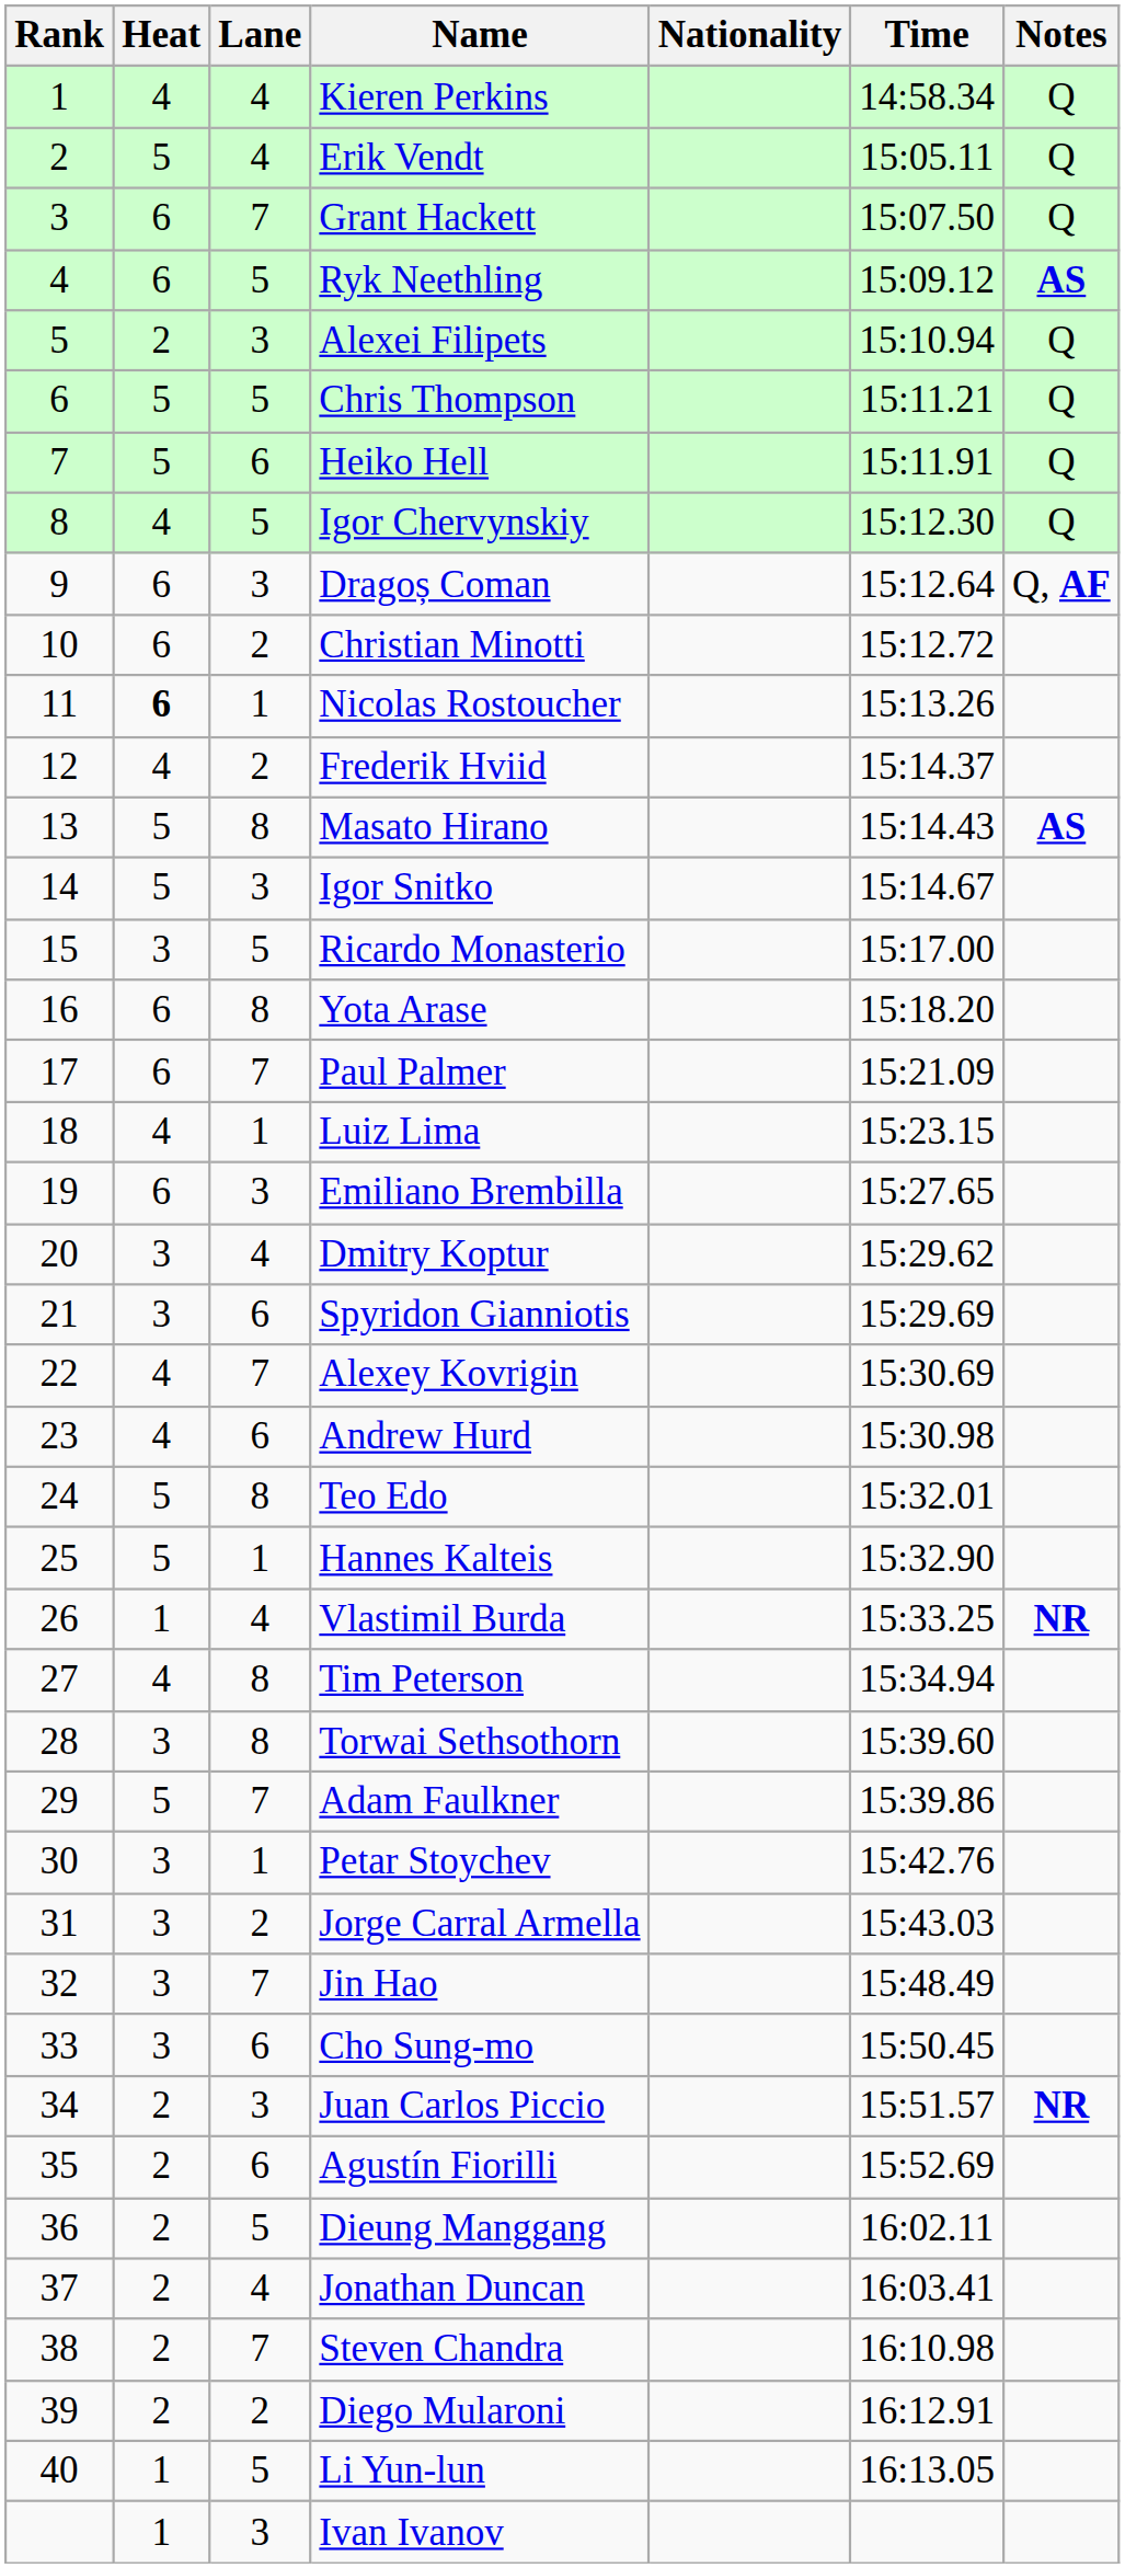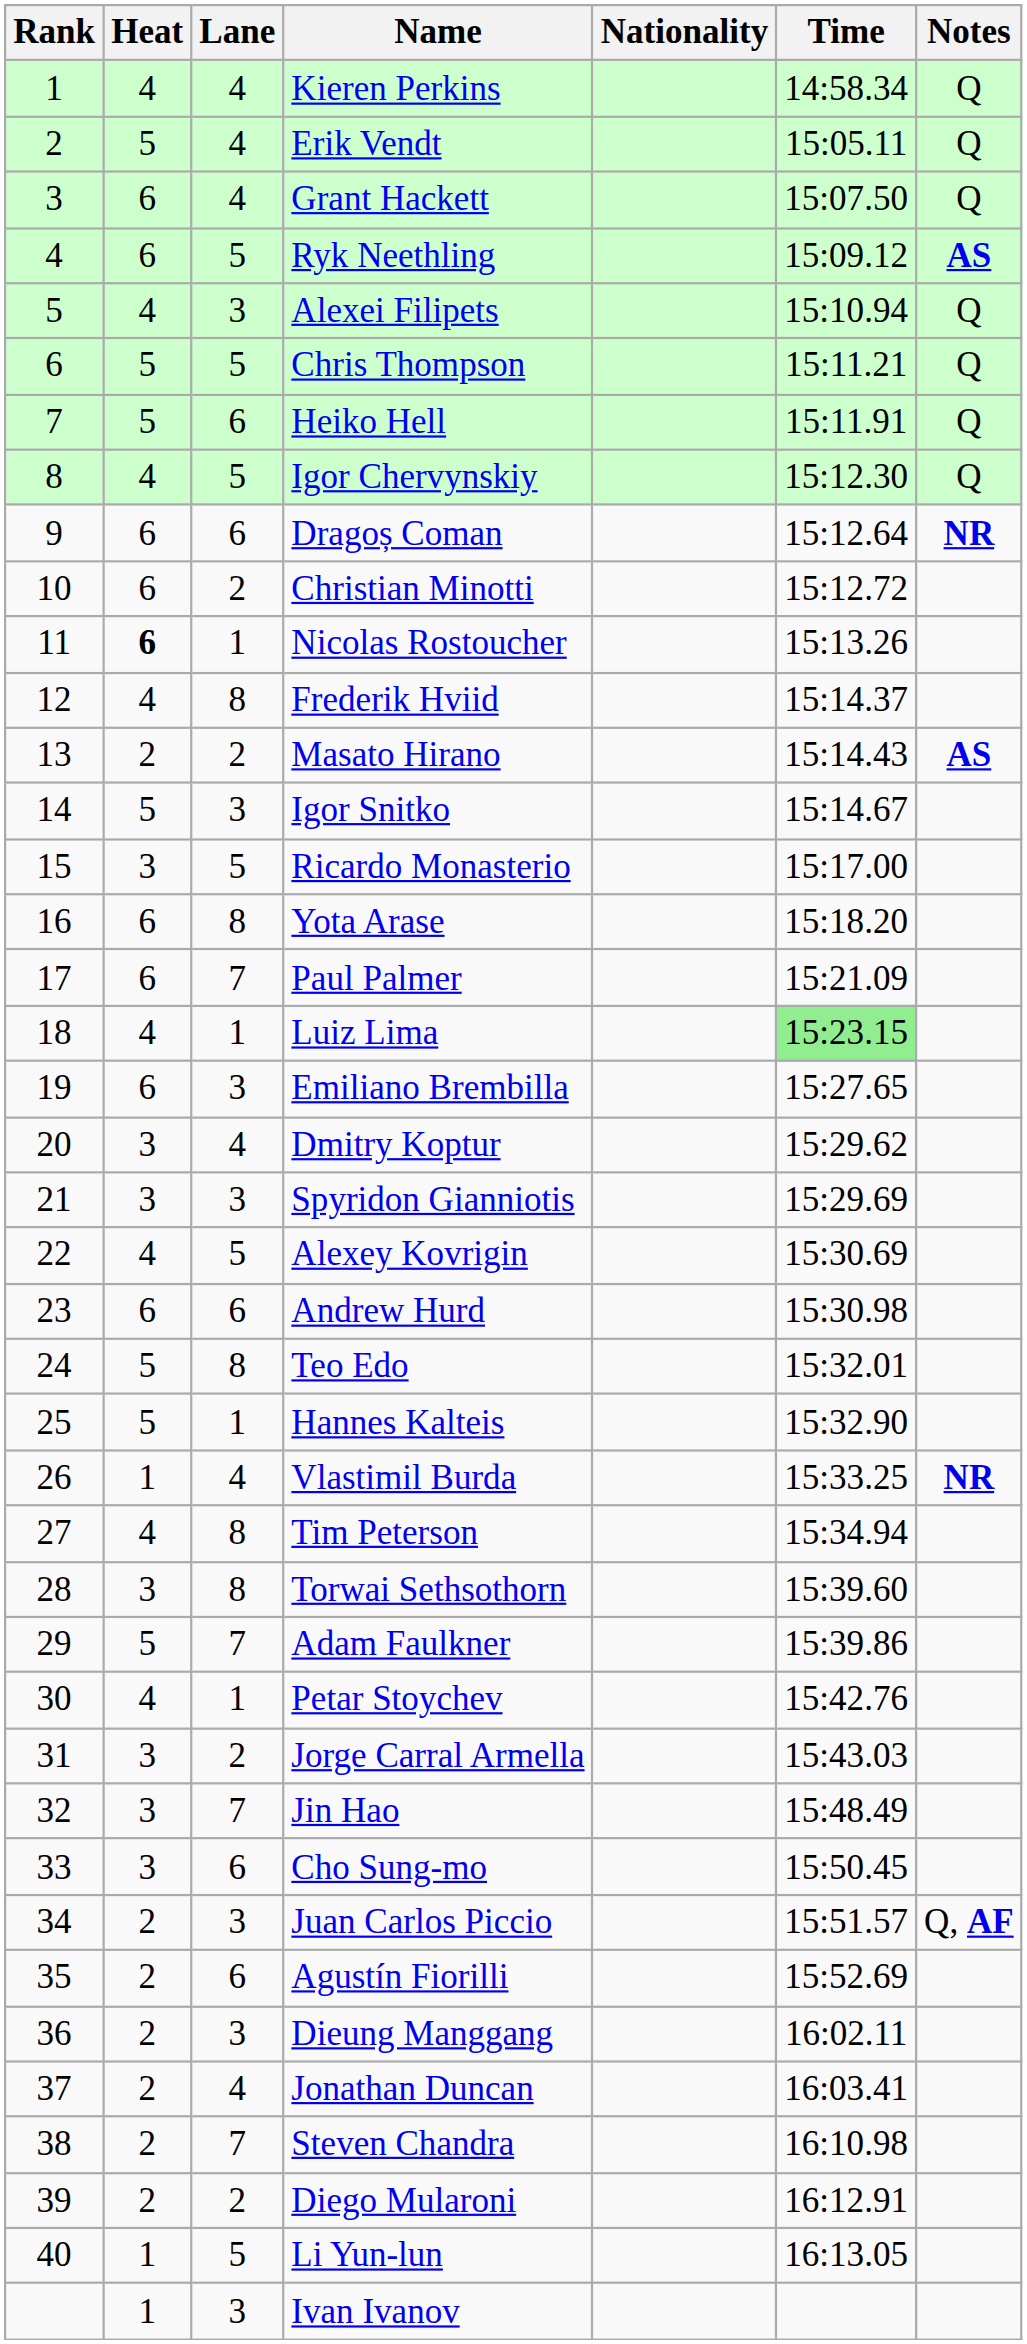 <table class="wikitable sortable" style="text-align:center">
 <tr>
 <th>Rank</th>
 <th>Heat</th>
 <th>Lane</th>
 <th>Name</th>
 <th>Nationality</th>
 <th>Time</th>
 <th>Notes</th>
 </tr>
 <tr bgcolor=#cfc>
 <td>1</td>
 <td>4</td>
 <td>4</td>
 <td align=left><a href='#'>Kieren Perkins</a></td>
 <td align=left></td>
 <td>14:58.34</td>
 <td>Q</td>
 </tr>
 <tr bgcolor=#cfc>
 <td>2</td>
 <td>5</td>
 <td>4</td>
 <td align=left><a href='#'>Erik Vendt</a></td>
 <td align=left></td>
 <td>15:05.11</td>
 <td>Q</td>
 </tr>
 <tr bgcolor=#cfc>
 <td>3</td>
 <td>6</td>
-<td>7</td>
+<td>4</td>
 <td align=left><a href='#'>Grant Hackett</a></td>
 <td align=left></td>
 <td>15:07.50</td>
 <td>Q</td>
 </tr>
 <tr bgcolor=#cfc>
 <td>4</td>
 <td>6</td>
 <td>5</td>
 <td align=left><a href='#'>Ryk Neethling</a></td>
 <td align=left></td>
 <td>15:09.12</td>
 <td><strong><a href='#'>AS</a></strong></td>
 </tr>
 <tr bgcolor=#cfc>
 <td>5</td>
-<td>2</td>
+<td>4</td>
 <td>3</td>
 <td align=left><a href='#'>Alexei Filipets</a></td>
 <td align=left></td>
 <td>15:10.94</td>
 <td>Q</td>
 </tr>
 <tr bgcolor=#cfc>
 <td>6</td>
 <td>5</td>
 <td>5</td>
 <td align=left><a href='#'>Chris Thompson</a></td>
 <td align=left></td>
 <td>15:11.21</td>
 <td>Q</td>
 </tr>
 <tr bgcolor=#cfc>
 <td>7</td>
 <td>5</td>
 <td>6</td>
 <td align=left><a href='#'>Heiko Hell</a></td>
 <td align=left></td>
 <td>15:11.91</td>
 <td>Q</td>
 </tr>
 <tr bgcolor=#cfc>
 <td>8</td>
 <td>4</td>
 <td>5</td>
 <td align=left><a href='#'>Igor Chervynskiy</a></td>
 <td align=left></td>
 <td>15:12.30</td>
 <td>Q</td>
 </tr>
 <tr>
 <td>9</td>
 <td>6</td>
-<td>3</td>
+<td>6</td>
 <td align=left><a href='#'>Dragoș Coman</a></td>
 <td align=left></td>
 <td>15:12.64</td>
-<td>Q, <strong><a href='#'>AF</a></strong></td>
+<td><strong><a href='#'>NR</a></strong></td>
 </tr>
 <tr>
 <td>10</td>
 <td>6</td>
 <td>2</td>
 <td align=left><a href='#'>Christian Minotti</a></td>
 <td align=left></td>
 <td>15:12.72</td>
 <td></td>
 </tr>
 <tr>
 <td>11</td>
 <td><strong>6</strong></td>
 <td>1</td>
 <td align=left><a href='#'>Nicolas Rostoucher</a></td>
 <td align=left></td>
 <td>15:13.26</td>
 <td></td>
 </tr>
 <tr>
 <td>12</td>
 <td>4</td>
-<td>2</td>
+<td>8</td>
 <td align=left><a href='#'>Frederik Hviid</a></td>
 <td align=left></td>
 <td>15:14.37</td>
 <td></td>
 </tr>
 <tr>
 <td>13</td>
-<td>5</td>
-<td>8</td>
+<td>2</td>
+<td>2</td>
 <td align=left><a href='#'>Masato Hirano</a></td>
 <td align=left></td>
 <td>15:14.43</td>
 <td><strong><a href='#'>AS</a></strong></td>
 </tr>
 <tr>
 <td>14</td>
 <td>5</td>
 <td>3</td>
 <td align=left><a href='#'>Igor Snitko</a></td>
 <td align=left></td>
 <td>15:14.67</td>
 <td></td>
 </tr>
 <tr>
 <td>15</td>
 <td>3</td>
 <td>5</td>
 <td align=left><a href='#'>Ricardo Monasterio</a></td>
 <td align=left></td>
 <td>15:17.00</td>
 <td></td>
 </tr>
 <tr>
 <td>16</td>
 <td>6</td>
 <td>8</td>
 <td align=left><a href='#'>Yota Arase</a></td>
 <td align=left></td>
 <td>15:18.20</td>
 <td></td>
 </tr>
 <tr>
 <td>17</td>
 <td>6</td>
 <td>7</td>
 <td align=left><a href='#'>Paul Palmer</a></td>
 <td align=left></td>
 <td>15:21.09</td>
 <td></td>
 </tr>
 <tr>
 <td>18</td>
 <td>4</td>
 <td>1</td>
 <td align=left><a href='#'>Luiz Lima</a></td>
 <td align=left></td>
-<td>15:23.15</td>
+<td style="background: lightgreen;">15:23.15</td>
 <td></td>
 </tr>
 <tr>
 <td>19</td>
 <td>6</td>
 <td>3</td>
 <td align=left><a href='#'>Emiliano Brembilla</a></td>
 <td align=left></td>
 <td>15:27.65</td>
 <td></td>
 </tr>
 <tr>
 <td>20</td>
 <td>3</td>
 <td>4</td>
 <td align=left><a href='#'>Dmitry Koptur</a></td>
 <td align=left></td>
 <td>15:29.62</td>
 <td></td>
 </tr>
 <tr>
 <td>21</td>
 <td>3</td>
-<td>6</td>
+<td>3</td>
 <td align=left><a href='#'>Spyridon Gianniotis</a></td>
 <td align=left></td>
 <td>15:29.69</td>
 <td></td>
 </tr>
 <tr>
 <td>22</td>
 <td>4</td>
-<td>7</td>
+<td>5</td>
 <td align=left><a href='#'>Alexey Kovrigin</a></td>
 <td align=left></td>
 <td>15:30.69</td>
 <td></td>
 </tr>
 <tr>
 <td>23</td>
-<td>4</td>
+<td>6</td>
 <td>6</td>
 <td align=left><a href='#'>Andrew Hurd</a></td>
 <td align=left></td>
 <td>15:30.98</td>
 <td></td>
 </tr>
 <tr>
 <td>24</td>
 <td>5</td>
 <td>8</td>
 <td align=left><a href='#'>Teo Edo</a></td>
 <td align=left></td>
 <td>15:32.01</td>
 <td></td>
 </tr>
 <tr>
 <td>25</td>
 <td>5</td>
 <td>1</td>
 <td align=left><a href='#'>Hannes Kalteis</a></td>
 <td align=left></td>
 <td>15:32.90</td>
 <td></td>
 </tr>
 <tr>
 <td>26</td>
 <td>1</td>
 <td>4</td>
 <td align=left><a href='#'>Vlastimil Burda</a></td>
 <td align=left></td>
 <td>15:33.25</td>
 <td><strong><a href='#'>NR</a></strong></td>
 </tr>
 <tr>
 <td>27</td>
 <td>4</td>
 <td>8</td>
 <td align=left><a href='#'>Tim Peterson</a></td>
 <td align=left></td>
 <td>15:34.94</td>
 <td></td>
 </tr>
 <tr>
 <td>28</td>
 <td>3</td>
 <td>8</td>
 <td align=left><a href='#'>Torwai Sethsothorn</a></td>
 <td align=left></td>
 <td>15:39.60</td>
 <td></td>
 </tr>
 <tr>
 <td>29</td>
 <td>5</td>
 <td>7</td>
 <td align=left><a href='#'>Adam Faulkner</a></td>
 <td align=left></td>
 <td>15:39.86</td>
 <td></td>
 </tr>
 <tr>
 <td>30</td>
-<td>3</td>
+<td>4</td>
 <td>1</td>
 <td align=left><a href='#'>Petar Stoychev</a></td>
 <td align=left></td>
 <td>15:42.76</td>
 <td></td>
 </tr>
 <tr>
 <td>31</td>
 <td>3</td>
 <td>2</td>
 <td align=left><a href='#'>Jorge Carral Armella</a></td>
 <td align=left></td>
 <td>15:43.03</td>
 <td></td>
 </tr>
 <tr>
 <td>32</td>
 <td>3</td>
 <td>7</td>
 <td align=left><a href='#'>Jin Hao</a></td>
 <td align=left></td>
 <td>15:48.49</td>
 <td></td>
 </tr>
 <tr>
 <td>33</td>
 <td>3</td>
 <td>6</td>
 <td align=left><a href='#'>Cho Sung-mo</a></td>
 <td align=left></td>
 <td>15:50.45</td>
 <td></td>
 </tr>
 <tr>
 <td>34</td>
 <td>2</td>
 <td>3</td>
 <td align=left><a href='#'>Juan Carlos Piccio</a></td>
 <td align=left></td>
 <td>15:51.57</td>
-<td><strong><a href='#'>NR</a></strong></td>
+<td>Q, <strong><a href='#'>AF</a></strong></td>
 </tr>
 <tr>
 <td>35</td>
 <td>2</td>
 <td>6</td>
 <td align=left><a href='#'>Agustín Fiorilli</a></td>
 <td align=left></td>
 <td>15:52.69</td>
 <td></td>
 </tr>
 <tr>
 <td>36</td>
 <td>2</td>
-<td>5</td>
+<td>3</td>
 <td align=left><a href='#'>Dieung Manggang</a></td>
 <td align=left></td>
 <td>16:02.11</td>
 <td></td>
 </tr>
 <tr>
 <td>37</td>
 <td>2</td>
 <td>4</td>
 <td align=left><a href='#'>Jonathan Duncan</a></td>
 <td align=left></td>
 <td>16:03.41</td>
 <td></td>
 </tr>
 <tr>
 <td>38</td>
 <td>2</td>
 <td>7</td>
 <td align=left><a href='#'>Steven Chandra</a></td>
 <td align=left></td>
 <td>16:10.98</td>
 <td></td>
 </tr>
 <tr>
 <td>39</td>
 <td>2</td>
 <td>2</td>
 <td align=left><a href='#'>Diego Mularoni</a></td>
 <td align=left></td>
 <td>16:12.91</td>
 <td></td>
 </tr>
 <tr>
 <td>40</td>
 <td>1</td>
 <td>5</td>
 <td align=left><a href='#'>Li Yun-lun</a></td>
 <td align=left></td>
 <td>16:13.05</td>
 <td></td>
 </tr>
 <tr>
 <td></td>
 <td>1</td>
 <td>3</td>
 <td align=left><a href='#'>Ivan Ivanov</a></td>
 <td align=left></td>
 <td></td>
 <td></td>
 </tr>
 </table>
